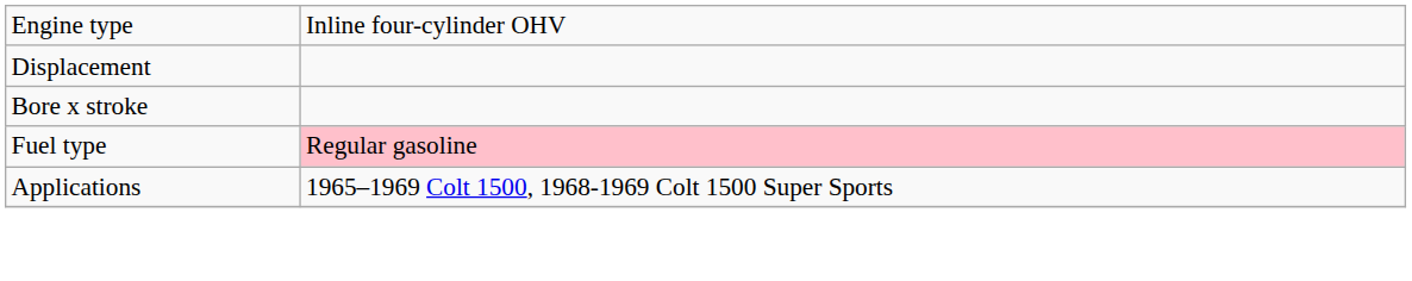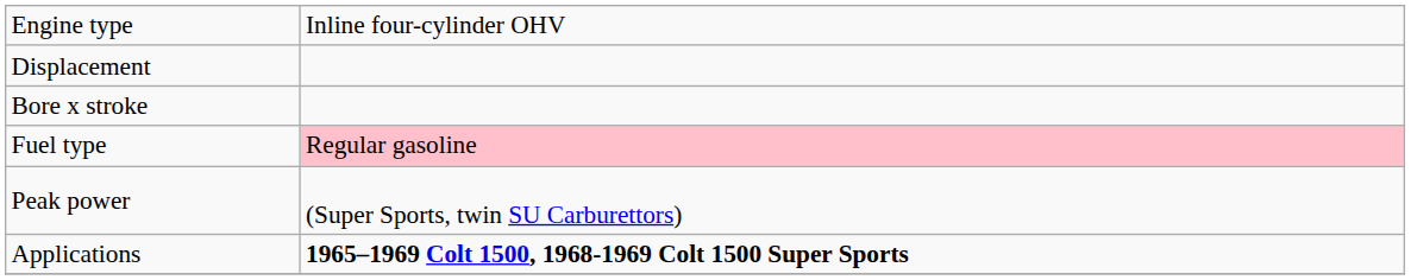 <table class="wikitable" style="width:70%;">
 <tr>
 <td style="width:16%;">Engine type</td>
 <td style="width:60%;">Inline four-cylinder OHV</td>
 </tr>
 <tr>
 <td>Displacement</td>
 <td></td>
 </tr>
 <tr>
 <td>Bore x stroke</td>
 <td></td>
 </tr>
 <tr>
 <td>Fuel type</td>
 <td style="background: pink;">Regular gasoline</td>
 </tr>
 <tr>
+<td>Peak power</td>
+<td><br> (Super Sports, twin <a href='#'>SU Carburettors</a>)</td>
+</tr>
+<tr>
 <td>Applications</td>
-<td>1965–1969 <a href='#'>Colt 1500</a>, 1968-1969 Colt 1500 Super Sports</td>
+<td><strong>1965–1969 <a href='#'>Colt 1500</a>, 1968-1969 Colt 1500 Super Sports</strong></td>
 </tr>
 <tr>
 </tr>
 </table>
